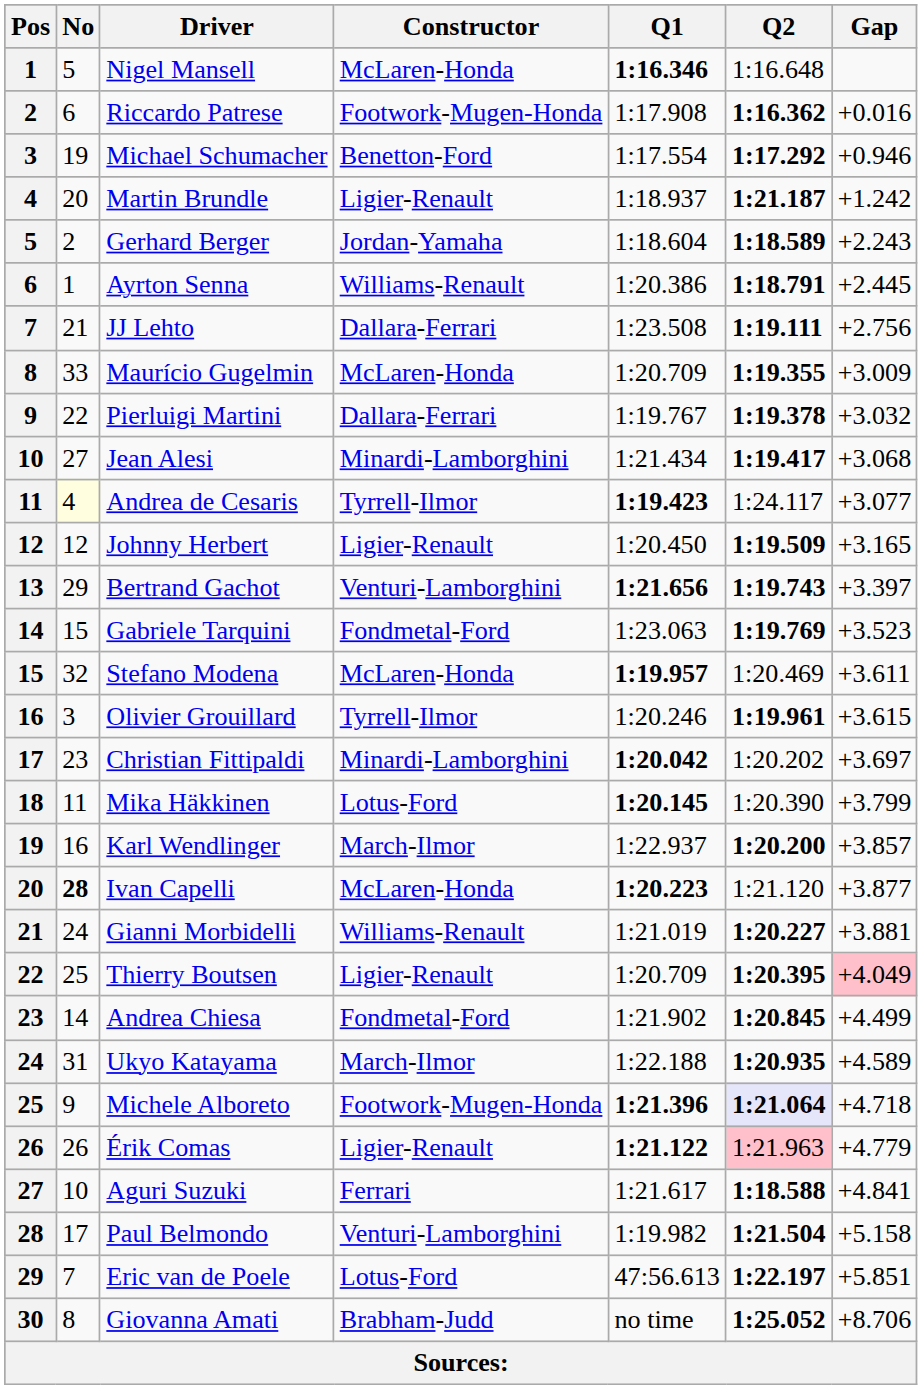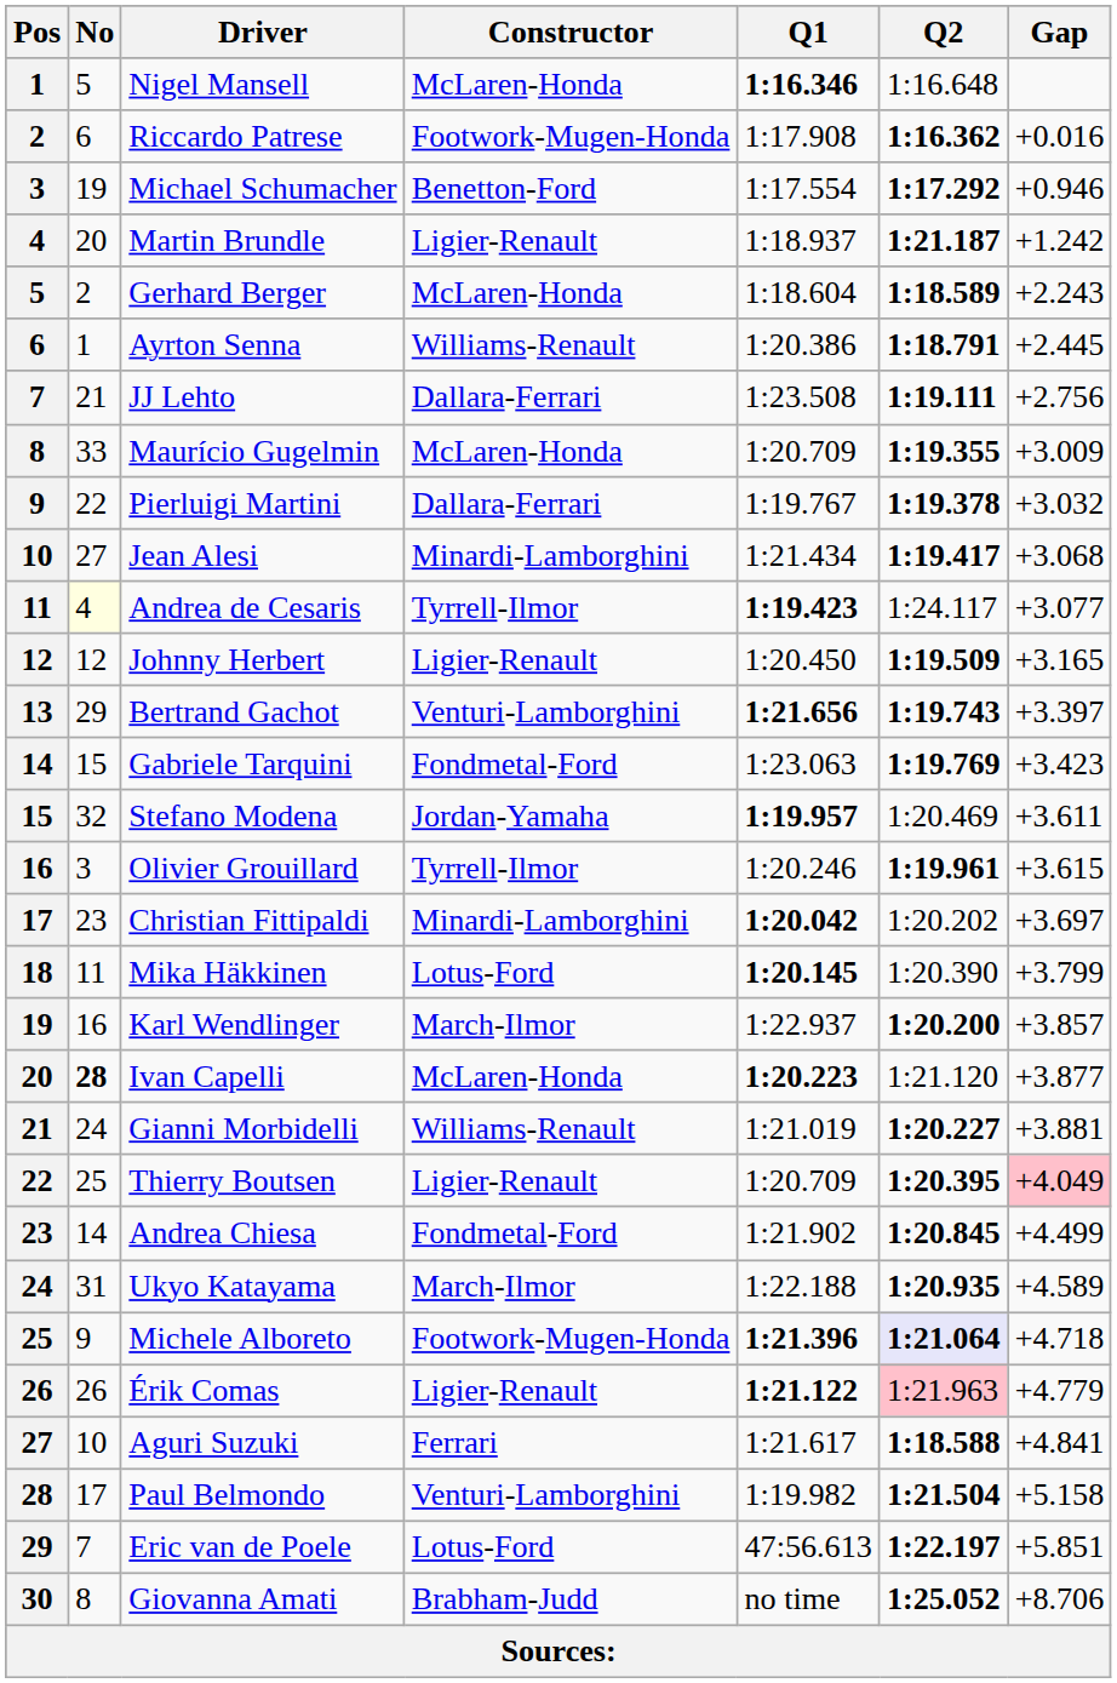 <table class="wikitable sortable" style="font-size: 95%;">
 <tr>
 <th>Pos</th>
 <th>No</th>
 <th>Driver</th>
 <th>Constructor</th>
 <th>Q1</th>
 <th>Q2</th>
 <th>Gap</th>
 </tr>
 <tr>
 <th>1</th>
 <td>5</td>
 <td data-sort-value="man"> <a href='#'>Nigel Mansell</a></td>
 <td><a href='#'>McLaren</a>-<a href='#'>Honda</a></td>
 <td><strong>1:16.346</strong></td>
 <td>1:16.648</td>
 <td></td>
 </tr>
 <tr>
 <th>2</th>
 <td>6</td>
 <td data-sort-value="pat"> <a href='#'>Riccardo Patrese</a></td>
 <td><a href='#'>Footwork</a>-<a href='#'>Mugen-Honda</a></td>
 <td>1:17.908</td>
 <td><strong>1:16.362</strong></td>
 <td>+0.016</td>
 </tr>
 <tr>
 <th>3</th>
 <td>19</td>
 <td data-sort-value="sch"> <a href='#'>Michael Schumacher</a></td>
 <td><a href='#'>Benetton</a>-<a href='#'>Ford</a></td>
 <td>1:17.554</td>
 <td><strong>1:17.292</strong></td>
 <td>+0.946</td>
 </tr>
 <tr>
 <th>4</th>
 <td>20</td>
 <td data-sort-value="bru"> <a href='#'>Martin Brundle</a></td>
 <td><a href='#'>Ligier</a>-<a href='#'>Renault</a></td>
 <td>1:18.937</td>
 <td><strong>1:21.187</strong></td>
 <td>+1.242</td>
 </tr>
 <tr>
 <th>5</th>
 <td>2</td>
 <td data-sort-value="ber"> <a href='#'>Gerhard Berger</a></td>
-<td><a href='#'>Jordan</a>-<a href='#'>Yamaha</a></td>
+<td><a href='#'>McLaren</a>-<a href='#'>Honda</a></td>
 <td>1:18.604</td>
 <td><strong>1:18.589</strong></td>
 <td>+2.243</td>
 </tr>
 <tr>
 <th>6</th>
 <td>1</td>
 <td data-sort-value="sen"> <a href='#'>Ayrton Senna</a></td>
 <td><a href='#'>Williams</a>-<a href='#'>Renault</a></td>
 <td>1:20.386</td>
 <td><strong>1:18.791</strong></td>
 <td>+2.445</td>
 </tr>
 <tr>
 <th>7</th>
 <td>21</td>
 <td data-sort-value="leh"> <a href='#'>JJ Lehto</a></td>
 <td><a href='#'>Dallara</a>-<a href='#'>Ferrari</a></td>
 <td>1:23.508</td>
 <td><strong>1:19.111</strong></td>
 <td>+2.756</td>
 </tr>
 <tr>
 <th>8</th>
 <td>33</td>
 <td data-sort-value="gug"> <a href='#'>Maurício Gugelmin</a></td>
 <td><a href='#'>McLaren</a>-<a href='#'>Honda</a></td>
 <td>1:20.709</td>
 <td><strong>1:19.355</strong></td>
 <td>+3.009</td>
 </tr>
 <tr>
 <th>9</th>
 <td>22</td>
 <td data-sort-value="mar"> <a href='#'>Pierluigi Martini</a></td>
 <td><a href='#'>Dallara</a>-<a href='#'>Ferrari</a></td>
 <td>1:19.767</td>
 <td><strong>1:19.378</strong></td>
 <td>+3.032</td>
 </tr>
 <tr>
 <th>10</th>
 <td>27</td>
 <td data-sort-value="ale"> <a href='#'>Jean Alesi</a></td>
 <td><a href='#'>Minardi</a>-<a href='#'>Lamborghini</a></td>
 <td>1:21.434</td>
 <td><strong>1:19.417</strong></td>
 <td>+3.068</td>
 </tr>
 <tr>
 <th>11</th>
 <td style="background: lightyellow;">4</td>
 <td data-sort-value="ces"> <a href='#'>Andrea de Cesaris</a></td>
 <td><a href='#'>Tyrrell</a>-<a href='#'>Ilmor</a></td>
 <td><strong>1:19.423</strong></td>
 <td>1:24.117</td>
 <td>+3.077</td>
 </tr>
 <tr>
 <th>12</th>
 <td>12</td>
 <td data-sort-value="her"> <a href='#'>Johnny Herbert</a></td>
 <td><a href='#'>Ligier</a>-<a href='#'>Renault</a></td>
 <td>1:20.450</td>
 <td><strong>1:19.509</strong></td>
 <td>+3.165</td>
 </tr>
 <tr>
 <th>13</th>
 <td>29</td>
 <td data-sort-value="gac"> <a href='#'>Bertrand Gachot</a></td>
 <td><a href='#'>Venturi</a>-<a href='#'>Lamborghini</a></td>
 <td><strong>1:21.656</strong></td>
 <td><strong>1:19.743</strong></td>
 <td>+3.397</td>
 </tr>
 <tr>
 <th>14</th>
 <td>15</td>
 <td data-sort-value="tar"> <a href='#'>Gabriele Tarquini</a></td>
 <td><a href='#'>Fondmetal</a>-<a href='#'>Ford</a></td>
 <td>1:23.063</td>
 <td><strong>1:19.769</strong></td>
-<td>+3.523</td>
+<td>+3.423</td>
 </tr>
 <tr>
 <th>15</th>
 <td>32</td>
 <td data-sort-value="mod"> <a href='#'>Stefano Modena</a></td>
-<td><a href='#'>McLaren</a>-<a href='#'>Honda</a></td>
+<td><a href='#'>Jordan</a>-<a href='#'>Yamaha</a></td>
 <td><strong>1:19.957</strong></td>
 <td>1:20.469</td>
 <td>+3.611</td>
 </tr>
 <tr>
 <th>16</th>
 <td>3</td>
 <td data-sort-value="gro"> <a href='#'>Olivier Grouillard</a></td>
 <td><a href='#'>Tyrrell</a>-<a href='#'>Ilmor</a></td>
 <td>1:20.246</td>
 <td><strong>1:19.961</strong></td>
 <td>+3.615</td>
 </tr>
 <tr>
 <th>17</th>
 <td>23</td>
 <td data-sort-value="fit"> <a href='#'>Christian Fittipaldi</a></td>
 <td><a href='#'>Minardi</a>-<a href='#'>Lamborghini</a></td>
 <td><strong>1:20.042</strong></td>
 <td>1:20.202</td>
 <td>+3.697</td>
 </tr>
 <tr>
 <th>18</th>
 <td>11</td>
 <td data-sort-value="hak"> <a href='#'>Mika Häkkinen</a></td>
 <td><a href='#'>Lotus</a>-<a href='#'>Ford</a></td>
 <td><strong>1:20.145</strong></td>
 <td>1:20.390</td>
 <td>+3.799</td>
 </tr>
 <tr>
 <th>19</th>
 <td>16</td>
 <td data-sort-value="wen"> <a href='#'>Karl Wendlinger</a></td>
 <td><a href='#'>March</a>-<a href='#'>Ilmor</a></td>
 <td>1:22.937</td>
 <td><strong>1:20.200</strong></td>
 <td>+3.857</td>
 </tr>
 <tr>
 <th>20</th>
 <td><strong>28</strong></td>
 <td data-sort-value="cap"> <a href='#'>Ivan Capelli</a></td>
 <td><a href='#'>McLaren</a>-<a href='#'>Honda</a></td>
 <td><strong>1:20.223</strong></td>
 <td>1:21.120</td>
 <td>+3.877</td>
 </tr>
 <tr>
 <th>21</th>
 <td>24</td>
 <td data-sort-value="mor"> <a href='#'>Gianni Morbidelli</a></td>
 <td><a href='#'>Williams</a>-<a href='#'>Renault</a></td>
 <td>1:21.019</td>
 <td><strong>1:20.227</strong></td>
 <td>+3.881</td>
 </tr>
 <tr>
 <th>22</th>
 <td>25</td>
 <td data-sort-value="bou"> <a href='#'>Thierry Boutsen</a></td>
 <td><a href='#'>Ligier</a>-<a href='#'>Renault</a></td>
 <td>1:20.709</td>
 <td><strong>1:20.395</strong></td>
 <td style="background: pink;">+4.049</td>
 </tr>
 <tr>
 <th>23</th>
 <td>14</td>
 <td data-sort-value="chi"> <a href='#'>Andrea Chiesa</a></td>
 <td><a href='#'>Fondmetal</a>-<a href='#'>Ford</a></td>
 <td>1:21.902</td>
 <td><strong>1:20.845</strong></td>
 <td>+4.499</td>
 </tr>
 <tr>
 <th>24</th>
 <td>31</td>
 <td data-sort-value="kat"> <a href='#'>Ukyo Katayama</a></td>
 <td><a href='#'>March</a>-<a href='#'>Ilmor</a></td>
 <td>1:22.188</td>
 <td><strong>1:20.935</strong></td>
 <td>+4.589</td>
 </tr>
 <tr>
 <th>25</th>
 <td>9</td>
 <td data-sort-value="alb"> <a href='#'>Michele Alboreto</a></td>
 <td><a href='#'>Footwork</a>-<a href='#'>Mugen-Honda</a></td>
 <td><strong>1:21.396</strong></td>
 <td style="background: lavender;"><strong>1:21.064</strong></td>
 <td>+4.718</td>
 </tr>
 <tr>
 <th>26</th>
 <td>26</td>
 <td data-sort-value="com"> <a href='#'>Érik Comas</a></td>
 <td><a href='#'>Ligier</a>-<a href='#'>Renault</a></td>
 <td><strong>1:21.122</strong></td>
 <td style="background: pink;">1:21.963</td>
 <td>+4.779</td>
 </tr>
 <tr>
 <th>27</th>
 <td>10</td>
 <td data-sort-value="suz"> <a href='#'>Aguri Suzuki</a></td>
 <td><a href='#'>Ferrari</a></td>
 <td>1:21.617</td>
 <td><strong>1:18.588</strong></td>
 <td>+4.841</td>
 </tr>
 <tr>
 <th>28</th>
 <td>17</td>
 <td data-sort-value="bel"> <a href='#'>Paul Belmondo</a></td>
 <td><a href='#'>Venturi</a>-<a href='#'>Lamborghini</a></td>
 <td>1:19.982</td>
 <td><strong>1:21.504</strong></td>
 <td>+5.158</td>
 </tr>
 <tr>
 <th>29</th>
 <td>7</td>
 <td data-sort-value="vdp"> <a href='#'>Eric van de Poele</a></td>
 <td><a href='#'>Lotus</a>-<a href='#'>Ford</a></td>
 <td>47:56.613</td>
 <td><strong>1:22.197</strong></td>
 <td>+5.851</td>
 </tr>
 <tr>
 <th>30</th>
 <td>8</td>
 <td data-sort-value="ama"> <a href='#'>Giovanna Amati</a></td>
 <td><a href='#'>Brabham</a>-<a href='#'>Judd</a></td>
 <td>no time</td>
 <td><strong>1:25.052</strong></td>
 <td>+8.706</td>
 </tr>
 <tr>
 <th colspan="7">Sources:</th>
 </tr>
 </table>
